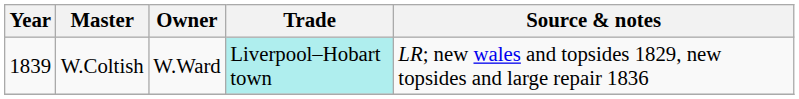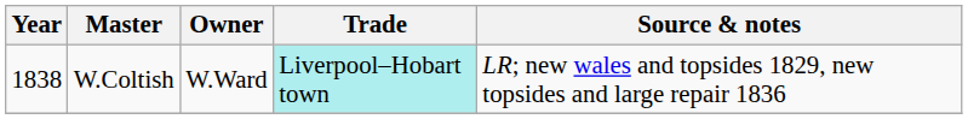 <table class=" wikitable">
 <tr>
 <th>Year</th>
 <th>Master</th>
 <th>Owner</th>
 <th>Trade</th>
 <th>Source & notes</th>
 </tr>
 <tr>
-<td>1839</td>
+<td>1838</td>
 <td>W.Coltish</td>
 <td>W.Ward</td>
 <td style="background: paleturquoise;">Liverpool–Hobart town</td>
 <td><em>LR</em>; new <a href='#'>wales</a> and topsides 1829, new topsides and large repair 1836</td>
 </tr>
 <tr>
 </tr>
 </table>
